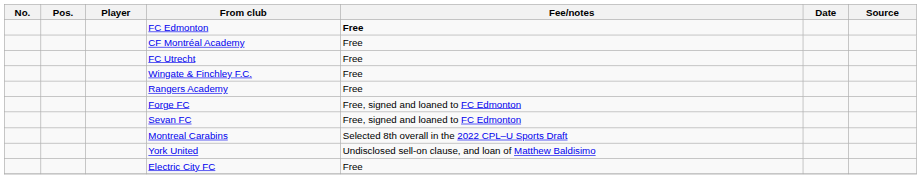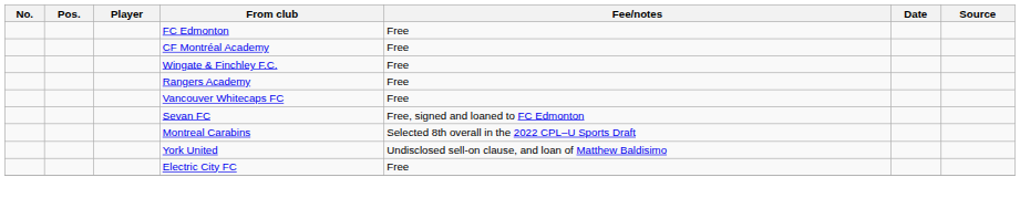 <table class="wikitable sortable" style="width:90%; font-size:95%;">
 <tr>
 <th>No.</th>
 <th>Pos.</th>
 <th>Player</th>
 <th>From club</th>
 <th>Fee/notes</th>
 <th>Date</th>
 <th>Source</th>
 </tr>
 <tr>
 <td align=center></td>
 <td align=center></td>
 <td></td>
 <td> <a href='#'>FC Edmonton</a></td>
-<td><strong>Free</strong></td>
+<td>Free</td>
 <td></td>
 <td></td>
 </tr>
 <tr>
 <td align=center></td>
 <td align=center></td>
 <td></td>
 <td> <a href='#'>CF Montréal Academy</a></td>
-<td>Free</td>
-<td></td>
-<td></td>
-</tr>
-<tr>
-<td align=center></td>
-<td align=center></td>
-<td></td>
-<td> <a href='#'>FC Utrecht</a></td>
 <td>Free</td>
 <td></td>
 <td></td>
 </tr>
 <tr>
 <td align=center></td>
 <td align=center></td>
 <td></td>
 <td> <a href='#'>Wingate & Finchley F.C.</a></td>
 <td>Free</td>
 <td></td>
 <td></td>
 </tr>
 <tr>
 <td align=center></td>
 <td align=center></td>
 <td></td>
 <td> <a href='#'>Rangers Academy</a></td>
 <td>Free</td>
 <td></td>
 <td></td>
 </tr>
 <tr>
 <td align=center></td>
 <td align=center></td>
 <td></td>
-<td> <a href='#'>Forge FC</a></td>
-<td>Free, signed and loaned to <a href='#'>FC Edmonton</a></td>
+<td> <a href='#'>Vancouver Whitecaps FC</a></td>
+<td>Free</td>
 <td></td>
 <td></td>
 </tr>
 <tr>
 <td align=center></td>
 <td align=center></td>
 <td></td>
 <td> <a href='#'>Sevan FC</a></td>
 <td>Free, signed and loaned to <a href='#'>FC Edmonton</a></td>
 <td></td>
 <td></td>
 </tr>
 <tr>
 <td align=center></td>
 <td align=center></td>
 <td></td>
 <td> <a href='#'>Montreal Carabins</a></td>
 <td>Selected 8th overall in the <a href='#'>2022 CPL–U Sports Draft</a></td>
 <td></td>
 <td></td>
 </tr>
 <tr>
 <td align=center></td>
 <td align=center></td>
 <td></td>
 <td> <a href='#'>York United</a></td>
 <td>Undisclosed sell-on clause, and loan of <a href='#'>Matthew Baldisimo</a></td>
 <td></td>
 <td></td>
 </tr>
 <tr>
 <td align=center></td>
 <td align=center></td>
 <td></td>
 <td> <a href='#'>Electric City FC</a></td>
 <td>Free</td>
 <td></td>
 <td></td>
 </tr>
 <tr>
 </tr>
 </table>
